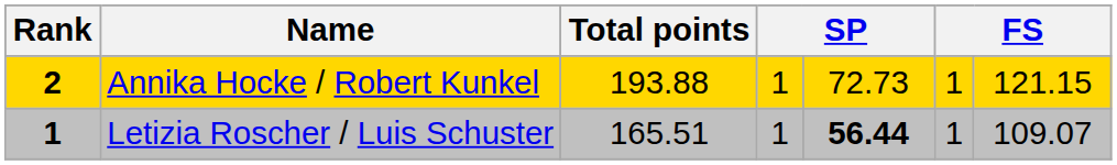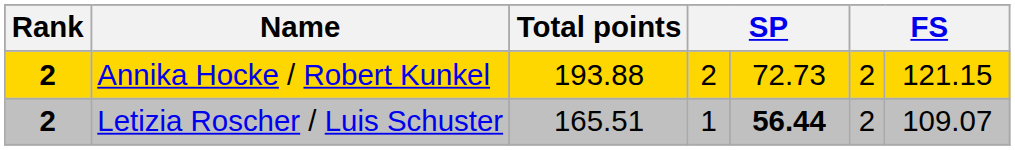 <table class="wikitable sortable">
 <tr>
 <th>Rank</th>
 <th>Name</th>
 <th>Total points</th>
 <th colspan="2" width="80px"><a href='#'>SP</a></th>
 <th colspan="2" width="80px"><a href='#'>FS</a></th>
 </tr>
 <tr bgcolor="gold">
 <td align="center"><strong>2</strong></td>
 <td><a href='#'>Annika Hocke</a> / <a href='#'>Robert Kunkel</a></td>
 <td align="center">193.88</td>
-<td align="center">1</td>
+<td align="center">2</td>
 <td align="center">72.73</td>
-<td align="center">1</td>
+<td align="center">2</td>
 <td align="center">121.15</td>
 </tr>
 <tr bgcolor="silver">
-<td align="center"><strong>1</strong></td>
+<td align="center"><strong>2</strong></td>
 <td><a href='#'>Letizia Roscher</a> / <a href='#'>Luis Schuster</a></td>
 <td align="center">165.51</td>
 <td align="center">1</td>
 <td align="center"><strong>56.44</strong></td>
-<td align="center">1</td>
+<td align="center">2</td>
 <td align="center">109.07</td>
 </tr>
 </table>
